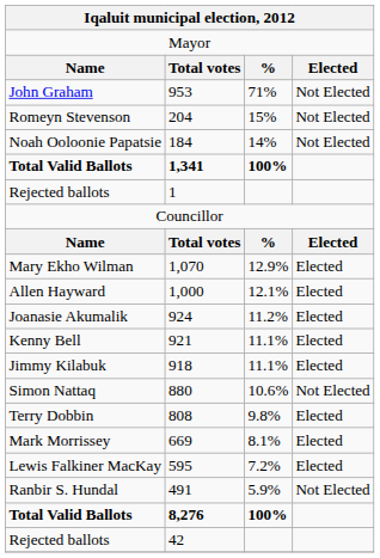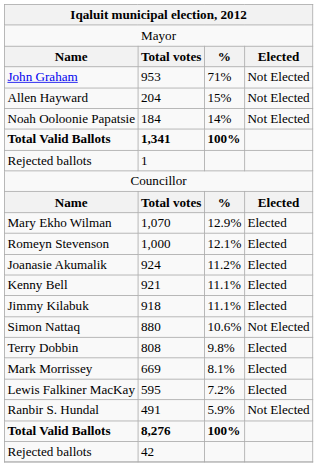 <table class=wikitable>
 <tr>
 <th colspan=5 align=center><strong>Iqaluit municipal election, 2012</strong></th>
 </tr>
 <tr>
 <td colspan="4" align="center">Mayor</td>
 </tr>
 <tr>
 <th>Name</th>
 <th>Total votes</th>
 <th>%</th>
 <th>Elected</th>
 </tr>
 <tr>
 <td><a href='#'>John Graham</a></td>
 <td>953</td>
 <td>71%</td>
 <td>Not Elected</td>
 </tr>
 <tr>
-<td>Romeyn Stevenson</td>
+<td>Allen Hayward</td>
 <td>204</td>
 <td>15%</td>
 <td>Not Elected</td>
 </tr>
 <tr>
 <td>Noah Ooloonie Papatsie</td>
 <td>184</td>
 <td>14%</td>
 <td>Not Elected</td>
 </tr>
 <tr>
 <td><strong>Total Valid Ballots</strong></td>
 <td><strong>1,341</strong></td>
 <td><strong>100%</strong></td>
 <td></td>
 </tr>
 <tr>
 <td>Rejected ballots</td>
 <td>1</td>
 <td></td>
 <td></td>
 </tr>
 <tr>
 <td colspan="4" align="center">Councillor</td>
 </tr>
 <tr>
 <th>Name</th>
 <th>Total votes</th>
 <th>%</th>
 <th>Elected</th>
 </tr>
 <tr>
 <td>Mary Ekho Wilman</td>
 <td>1,070</td>
 <td>12.9%</td>
 <td>Elected</td>
 </tr>
 <tr>
-<td>Allen Hayward</td>
+<td>Romeyn Stevenson</td>
 <td>1,000</td>
 <td>12.1%</td>
 <td>Elected</td>
 </tr>
 <tr>
 <td>Joanasie Akumalik</td>
 <td>924</td>
 <td>11.2%</td>
 <td>Elected</td>
 </tr>
 <tr>
 <td>Kenny Bell</td>
 <td>921</td>
 <td>11.1%</td>
 <td>Elected</td>
 </tr>
 <tr>
 <td>Jimmy Kilabuk</td>
 <td>918</td>
 <td>11.1%</td>
 <td>Elected</td>
 </tr>
 <tr>
 <td>Simon Nattaq</td>
 <td>880</td>
 <td>10.6%</td>
 <td>Not Elected</td>
 </tr>
 <tr>
 <td>Terry Dobbin</td>
 <td>808</td>
 <td>9.8%</td>
 <td>Elected</td>
 </tr>
 <tr>
 <td>Mark Morrissey</td>
 <td>669</td>
 <td>8.1%</td>
 <td>Elected</td>
 </tr>
 <tr>
 <td>Lewis Falkiner MacKay</td>
 <td>595</td>
 <td>7.2%</td>
 <td>Elected</td>
 </tr>
 <tr>
 <td>Ranbir S. Hundal</td>
 <td>491</td>
 <td>5.9%</td>
 <td>Not Elected</td>
 </tr>
 <tr>
 <td><strong>Total Valid Ballots</strong></td>
 <td><strong> 8,276</strong></td>
 <td><strong>100%</strong></td>
 <td></td>
 </tr>
 <tr>
 <td>Rejected ballots</td>
 <td>42</td>
 <td></td>
 <td></td>
 </tr>
 <tr>
 </tr>
 </table>
